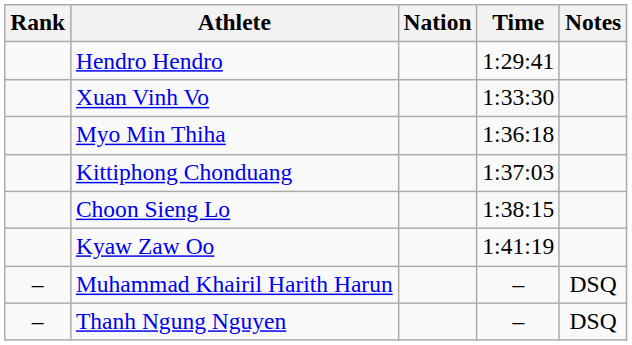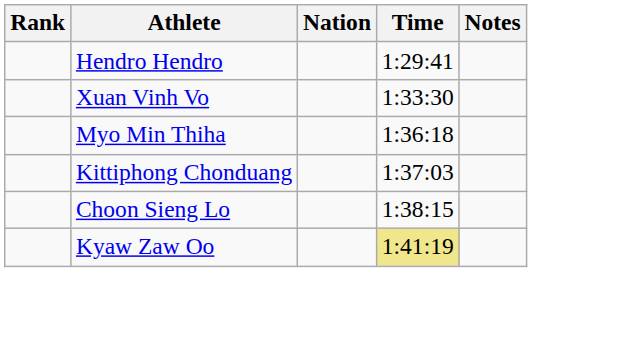 <table class="wikitable sortable" style="text-align:center">
 <tr>
 <th>Rank</th>
 <th>Athlete</th>
 <th>Nation</th>
 <th>Time</th>
 <th>Notes</th>
 </tr>
 <tr>
 <td></td>
 <td align=left><a href='#'>Hendro Hendro</a></td>
 <td align=left></td>
 <td>1:29:41</td>
 <td></td>
 </tr>
 <tr>
 <td></td>
 <td align=left><a href='#'>Xuan Vinh Vo</a></td>
 <td align=left></td>
 <td>1:33:30</td>
 <td></td>
 </tr>
 <tr>
 <td></td>
 <td align=left><a href='#'>Myo Min Thiha</a></td>
 <td align=left></td>
 <td>1:36:18</td>
 <td></td>
 </tr>
 <tr>
 <td></td>
 <td align=left><a href='#'>Kittiphong Chonduang</a></td>
 <td align=left></td>
 <td>1:37:03</td>
 <td></td>
 </tr>
 <tr>
 <td></td>
 <td align=left><a href='#'>Choon Sieng Lo</a></td>
 <td align=left></td>
 <td>1:38:15</td>
 <td></td>
 </tr>
 <tr>
 <td></td>
 <td align=left><a href='#'>Kyaw Zaw Oo</a></td>
 <td align=left></td>
-<td>1:41:19</td>
+<td style="background: khaki;">1:41:19</td>
 <td></td>
 </tr>
-<tr>
-<td>–</td>
-<td align=left><a href='#'>Muhammad Khairil Harith Harun</a></td>
-<td align=left></td>
-<td>–</td>
-<td>DSQ</td>
-</tr>
-<tr>
-<td>–</td>
-<td align=left><a href='#'>Thanh Ngung Nguyen</a></td>
-<td align=left></td>
-<td>–</td>
-<td>DSQ</td>
-</tr>
 </table>
